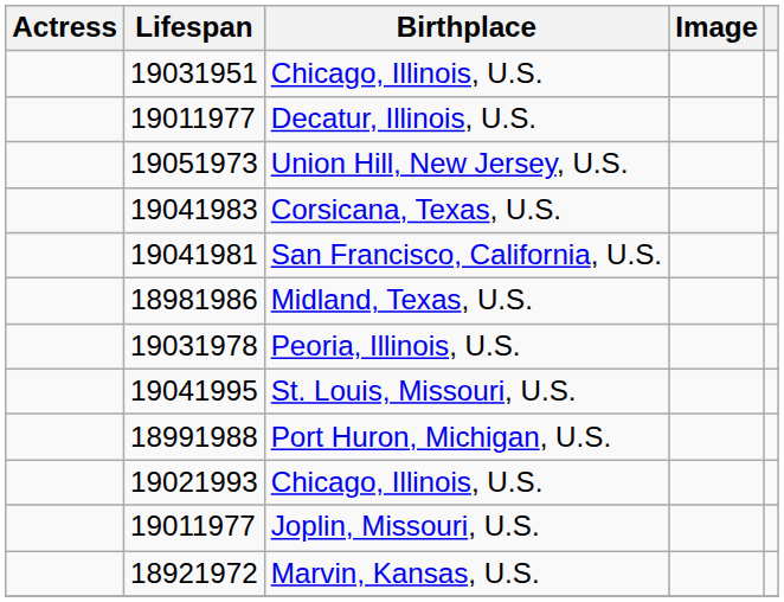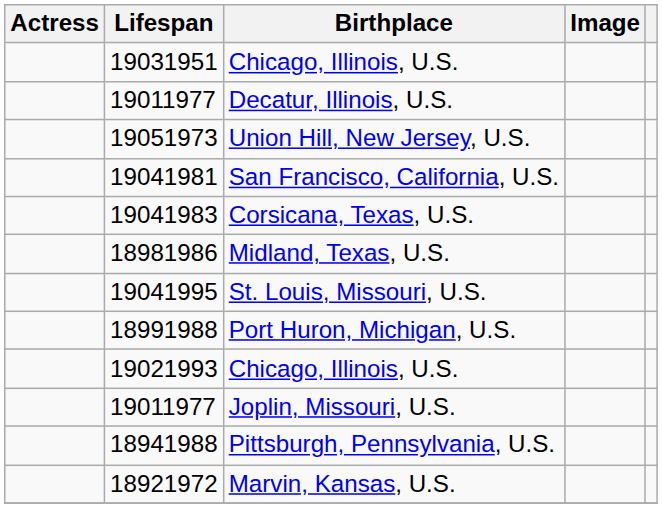 <table class="wikitable sortable" style="width:%; height:;">
 <tr>
 <th>Actress</th>
 <th>Lifespan</th>
 <th>Birthplace</th>
 <th class="unsortable">Image</th>
 <th class="unsortable"></th>
 </tr>
 <tr>
 <td></td>
 <td>19031951</td>
 <td><a href='#'>Chicago, Illinois</a>, U.S.</td>
 <td></td>
 <td align=center></td>
 </tr>
 <tr>
 <td></td>
 <td>19011977</td>
 <td><a href='#'>Decatur, Illinois</a>, U.S.</td>
 <td></td>
 <td align=center></td>
 </tr>
 <tr>
 <td></td>
 <td>19051973</td>
 <td><a href='#'>Union Hill, New Jersey</a>, U.S.</td>
 <td></td>
 <td align=center></td>
 </tr>
 <tr>
 <td></td>
+<td>19041981</td>
+<td><a href='#'>San Francisco, California</a>, U.S.</td>
+<td></td>
+<td align=center></td>
+</tr>
+<tr>
+<td></td>
 <td>19041983</td>
 <td><a href='#'>Corsicana, Texas</a>, U.S.</td>
 <td></td>
 <td align=center></td>
 </tr>
 <tr>
 <td></td>
-<td>19041981</td>
-<td><a href='#'>San Francisco, California</a>, U.S.</td>
-<td></td>
-<td align=center></td>
-</tr>
-<tr>
-<td></td>
 <td>18981986</td>
 <td><a href='#'>Midland, Texas</a>, U.S.</td>
-<td></td>
-<td align=center></td>
-</tr>
-<tr>
-<td></td>
-<td>19031978</td>
-<td><a href='#'>Peoria, Illinois</a>, U.S.</td>
 <td></td>
 <td align=center></td>
 </tr>
 <tr>
 <td></td>
 <td>19041995</td>
 <td><a href='#'>St. Louis, Missouri</a>, U.S.</td>
 <td></td>
 <td align=center></td>
 </tr>
 <tr>
 <td></td>
 <td>18991988</td>
 <td><a href='#'>Port Huron, Michigan</a>, U.S.</td>
 <td></td>
 <td align=center></td>
 </tr>
 <tr>
 <td></td>
 <td>19021993</td>
 <td><a href='#'>Chicago, Illinois</a>, U.S.</td>
 <td></td>
 <td align=center></td>
 </tr>
 <tr>
 <td></td>
 <td>19011977</td>
 <td><a href='#'>Joplin, Missouri</a>, U.S.</td>
 <td></td>
 <td align=center></td>
 </tr>
 <tr>
 <td></td>
+<td>18941988</td>
+<td><a href='#'>Pittsburgh, Pennsylvania</a>, U.S.</td>
+<td></td>
+<td align=center></td>
+</tr>
+<tr>
+<td></td>
 <td>18921972</td>
 <td><a href='#'>Marvin, Kansas</a>, U.S.</td>
 <td></td>
 <td align=center></td>
 </tr>
 <tr>
 </tr>
 </table>
